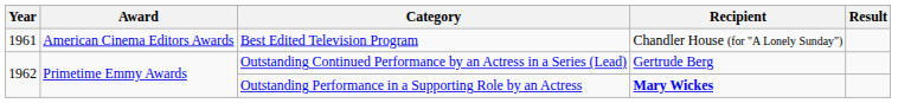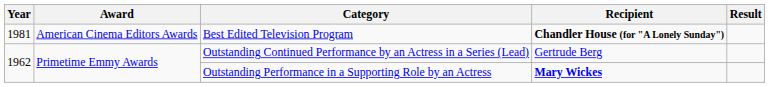 <table class="wikitable" style="font-size: 90%;">
 <tr>
 <th>Year</th>
 <th>Award</th>
 <th>Category</th>
 <th>Recipient</th>
 <th>Result</th>
 </tr>
 <tr>
-<td>1961</td>
+<td>1981</td>
 <td><a href='#'>American Cinema Editors Awards</a></td>
 <td><a href='#'>Best Edited Television Program</a></td>
-<td>Chandler House <small>(for "A Lonely Sunday")</small></td>
+<td><strong>Chandler House <small>(for "A Lonely Sunday")</small></strong></td>
 <td></td>
 </tr>
 <tr>
 <td rowspan="2">1962</td>
 <td rowspan="2"><a href='#'>Primetime Emmy Awards</a></td>
 <td><a href='#'>Outstanding Continued Performance by an Actress in a Series (Lead)</a></td>
 <td><a href='#'>Gertrude Berg</a></td>
 <td></td>
 </tr>
 <tr>
 <td><a href='#'>Outstanding Performance in a Supporting Role by an Actress</a></td>
 <td><strong><a href='#'>Mary Wickes</a></strong></td>
 <td></td>
 </tr>
 </table>
